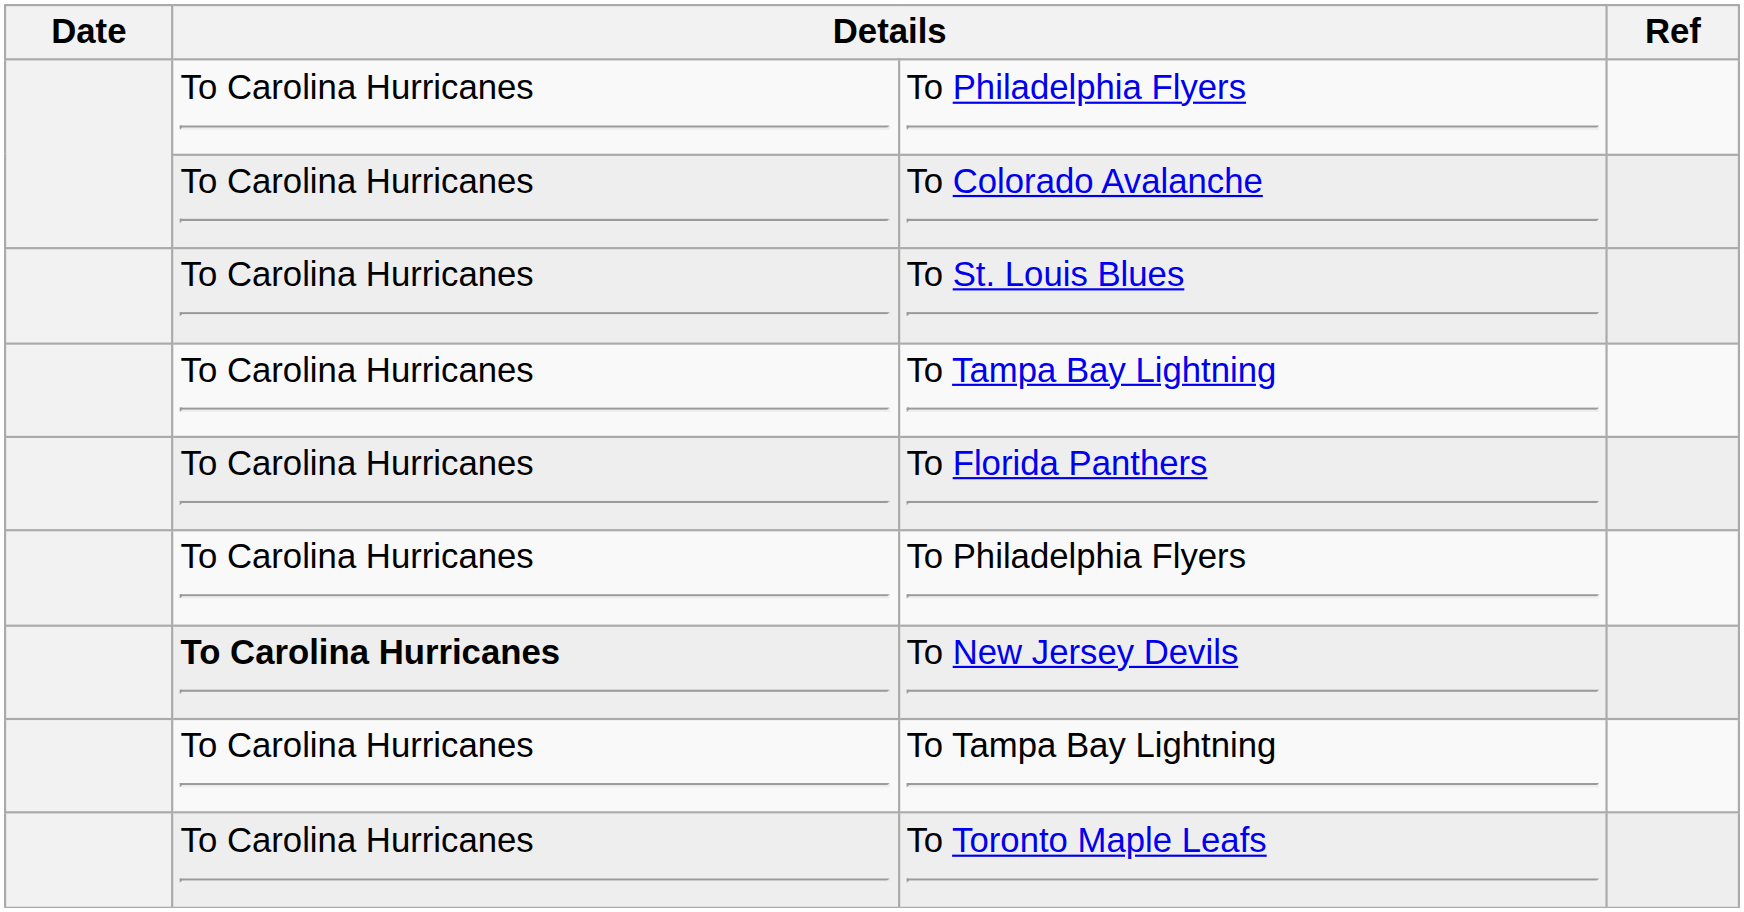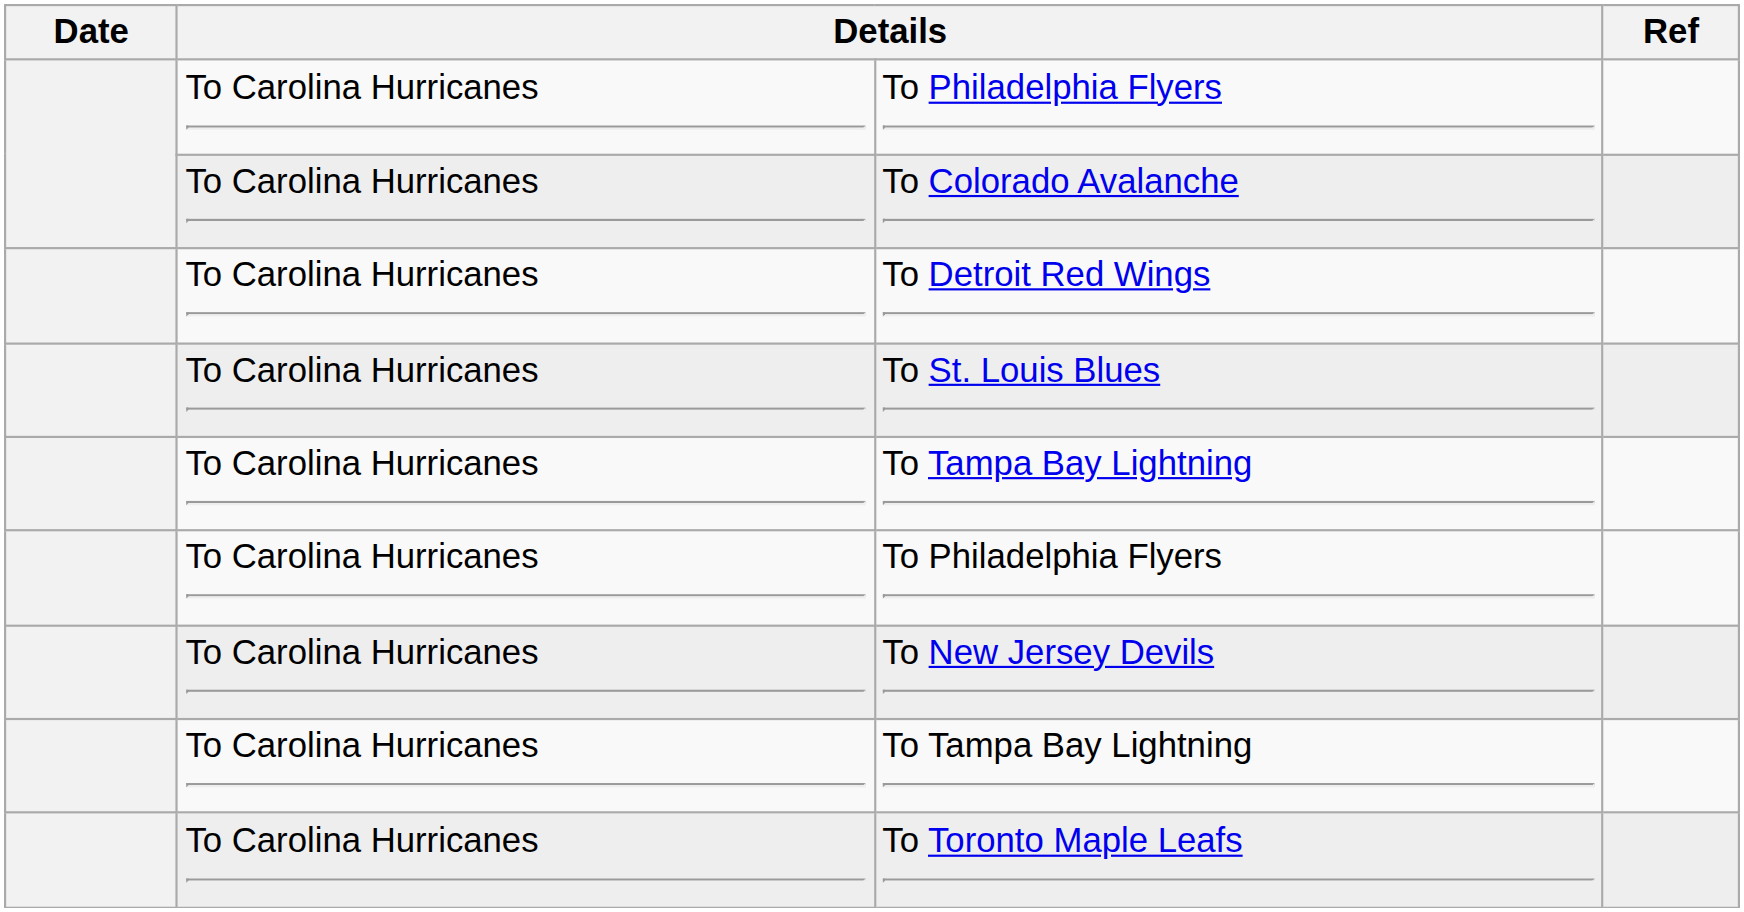 <table class="wikitable plainrowheaders" style="width: 50em;">
 <tr>
 <th scope="col">Date</th>
 <th scope="col" colspan="2">Details</th>
 <th scope="col">Ref</th>
 </tr>
 <tr>
 <th scope="row" rowspan=2></th>
 <td valign="top">To Carolina Hurricanes <hr></td>
 <td valign="top">To <a href='#'>Philadelphia Flyers</a> <hr></td>
 <td></td>
 </tr>
 <tr bgcolor="#eeeeee">
 <td valign="top">To Carolina Hurricanes <hr></td>
 <td valign="top">To <a href='#'>Colorado Avalanche</a> <hr></td>
 <td></td>
 </tr>
+<tr>
+<th scope="row"></th>
+<td valign="top">To Carolina Hurricanes <hr></td>
+<td valign="top">To <a href='#'>Detroit Red Wings</a> <hr></td>
+<td></td>
+</tr>
 <tr bgcolor="#eeeeee">
 <th scope="row"></th>
 <td valign="top">To Carolina Hurricanes <hr></td>
 <td valign="top">To <a href='#'>St. Louis Blues</a> <hr></td>
 <td></td>
 </tr>
 <tr>
 <th scope="row"></th>
 <td valign="top">To Carolina Hurricanes <hr></td>
 <td valign="top">To <a href='#'>Tampa Bay Lightning</a> <hr></td>
 <td></td>
 </tr>
-<tr bgcolor="#eeeeee">
-<th scope="row"></th>
-<td valign="top">To Carolina Hurricanes <hr></td>
-<td valign="top">To <a href='#'>Florida Panthers</a> <hr></td>
-<td></td>
-</tr>
 <tr>
 <th scope="row"></th>
 <td valign="top">To Carolina Hurricanes <hr></td>
 <td valign="top">To Philadelphia Flyers <hr></td>
 <td></td>
 </tr>
 <tr bgcolor="#eeeeee">
 <th scope="row"></th>
-<td valign="top"><strong>To Carolina Hurricanes <hr></strong></td>
+<td valign="top">To Carolina Hurricanes <hr></td>
 <td valign="top">To <a href='#'>New Jersey Devils</a> <hr></td>
 <td></td>
 </tr>
 <tr>
 <th scope="row"></th>
 <td valign="top">To Carolina Hurricanes <hr></td>
 <td valign="top">To Tampa Bay Lightning <hr></td>
 <td></td>
 </tr>
 <tr bgcolor="#eeeeee">
 <th scope="row"></th>
 <td valign="top">To Carolina Hurricanes <hr></td>
 <td valign="top">To <a href='#'>Toronto Maple Leafs</a> <hr></td>
 <td></td>
 </tr>
 </table>
